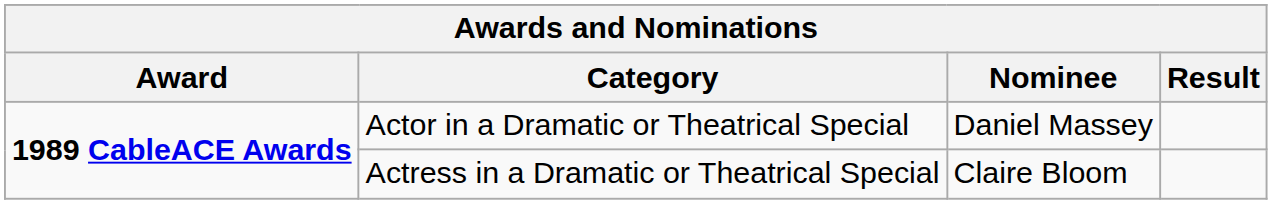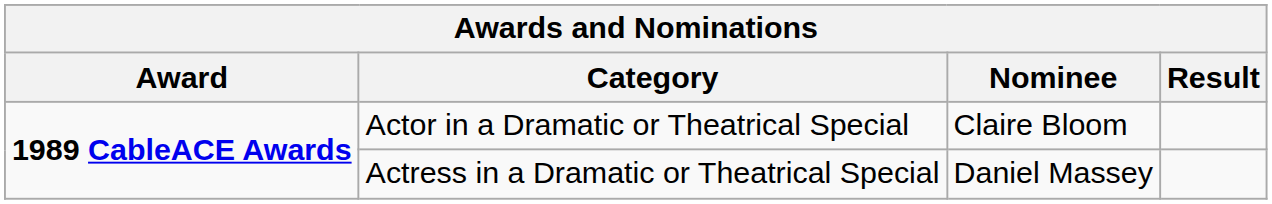 <table class="wikitable">
 <tr style="text-align:center;">
 <th colspan=4>Awards and Nominations</th>
 </tr>
 <tr style="text-align:center;">
 <th>Award</th>
 <th>Category</th>
 <th>Nominee</th>
 <th>Result</th>
 </tr>
 <tr>
 <td rowspan=2><strong>1989 <a href='#'>CableACE Awards</a></strong></td>
 <td>Actor in a Dramatic or Theatrical Special</td>
-<td>Daniel Massey</td>
+<td>Claire Bloom</td>
 <td></td>
 </tr>
 <tr>
 <td>Actress in a Dramatic or Theatrical Special</td>
-<td>Claire Bloom</td>
+<td>Daniel Massey</td>
 <td></td>
 </tr>
 </table>
